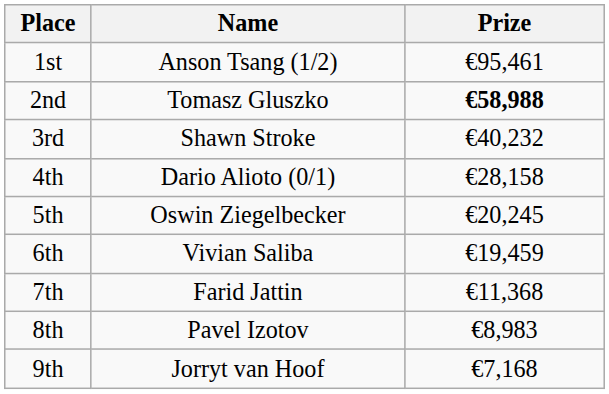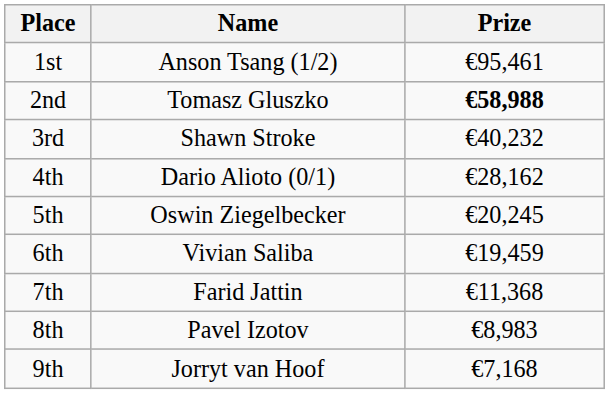 <table class="wikitable">
 <tr>
 <th width="50">Place</th>
 <th width="200">Name</th>
 <th width="125">Prize</th>
 </tr>
 <tr>
 <td align = "center">1st</td>
 <td align = "center">Anson Tsang (1/2)</td>
 <td align="center">€95,461</td>
 </tr>
 <tr>
 <td align = "center">2nd</td>
 <td align = "center">Tomasz Gluszko</td>
 <td align="center"><strong>€58,988</strong></td>
 </tr>
 <tr>
 <td align = "center">3rd</td>
 <td align = "center">Shawn Stroke</td>
 <td align="center">€40,232</td>
 </tr>
 <tr>
 <td align = "center">4th</td>
 <td align = "center">Dario Alioto (0/1)</td>
-<td align="center">€28,158</td>
+<td align="center">€28,162</td>
 </tr>
 <tr>
 <td align = "center">5th</td>
 <td align = "center">Oswin Ziegelbecker</td>
 <td align="center">€20,245</td>
 </tr>
 <tr>
 <td align = "center">6th</td>
 <td align = "center">Vivian Saliba</td>
 <td align="center">€19,459</td>
 </tr>
 <tr>
 <td align = "center">7th</td>
 <td align = "center">Farid Jattin</td>
 <td align="center">€11,368</td>
 </tr>
 <tr>
 <td align = "center">8th</td>
 <td align = "center">Pavel Izotov</td>
 <td align="center">€8,983</td>
 </tr>
 <tr>
 <td align = "center">9th</td>
 <td align = "center">Jorryt van Hoof</td>
 <td align="center">€7,168</td>
 </tr>
 </table>
